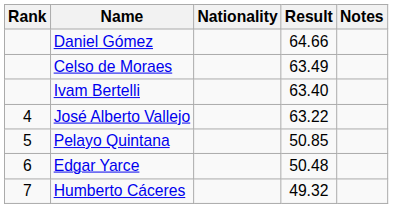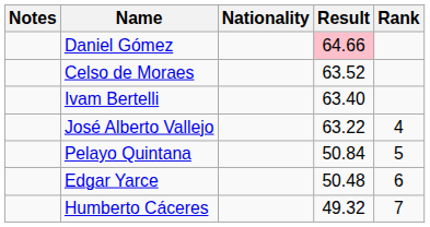 <table class="wikitable sortable" style="text-align:center">
 <tr>
-<th>Rank</th>
+<th>Notes</th>
 <th>Name</th>
 <th>Nationality</th>
 <th>Result</th>
-<th>Notes</th>
+<th>Rank</th>
 </tr>
 <tr>
 <td></td>
 <td align=left><a href='#'>Daniel Gómez</a></td>
 <td align=left></td>
-<td>64.66</td>
+<td style="background: pink;">64.66</td>
 <td></td>
 </tr>
 <tr>
 <td></td>
 <td align=left><a href='#'>Celso de Moraes</a></td>
 <td align=left></td>
-<td>63.49</td>
+<td>63.52</td>
 <td></td>
 </tr>
 <tr>
 <td></td>
 <td align=left><a href='#'>Ivam Bertelli</a></td>
 <td align=left></td>
 <td>63.40</td>
 <td></td>
 </tr>
 <tr>
-<td>4</td>
+<td></td>
 <td align=left><a href='#'>José Alberto Vallejo</a></td>
 <td align=left></td>
 <td>63.22</td>
-<td></td>
+<td>4</td>
 </tr>
 <tr>
-<td>5</td>
+<td></td>
 <td align=left><a href='#'>Pelayo Quintana</a></td>
 <td align=left></td>
-<td>50.85</td>
-<td></td>
+<td>50.84</td>
+<td>5</td>
 </tr>
 <tr>
-<td>6</td>
+<td></td>
 <td align=left><a href='#'>Edgar Yarce</a></td>
 <td align=left></td>
 <td>50.48</td>
-<td></td>
+<td>6</td>
 </tr>
 <tr>
-<td>7</td>
+<td></td>
 <td align=left><a href='#'>Humberto Cáceres</a></td>
 <td align=left></td>
 <td>49.32</td>
-<td></td>
+<td>7</td>
 </tr>
 </table>
